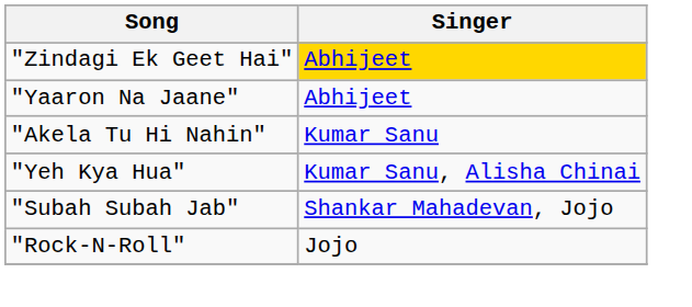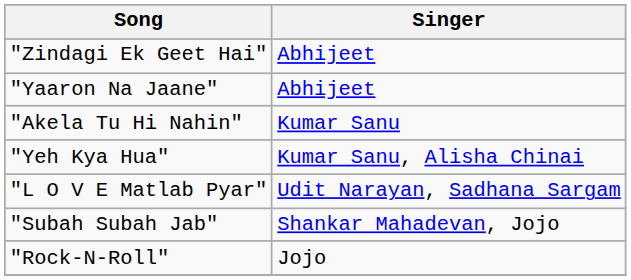 <table class="wikitable" style="font-size:92%;">
 <tr>
 <th>Song</th>
 <th>Singer</th>
 </tr>
 <tr>
 <td>"Zindagi Ek Geet Hai"</td>
-<td style="background: gold;"><a href='#'>Abhijeet</a></td>
+<td><a href='#'>Abhijeet</a></td>
 </tr>
 <tr>
 <td>"Yaaron Na Jaane"</td>
 <td><a href='#'>Abhijeet</a></td>
 </tr>
 <tr>
 <td>"Akela Tu Hi Nahin"</td>
 <td><a href='#'>Kumar Sanu</a></td>
 </tr>
 <tr>
 <td>"Yeh Kya Hua"</td>
 <td><a href='#'>Kumar Sanu</a>, <a href='#'>Alisha Chinai</a></td>
 </tr>
 <tr>
+<td>"L O V E Matlab Pyar"</td>
+<td><a href='#'>Udit Narayan</a>, <a href='#'>Sadhana Sargam</a></td>
+</tr>
+<tr>
 <td>"Subah Subah Jab"</td>
 <td><a href='#'>Shankar Mahadevan</a>, Jojo</td>
 </tr>
 <tr>
 <td>"Rock-N-Roll"</td>
 <td>Jojo</td>
 </tr>
 <tr>
 </tr>
 </table>
